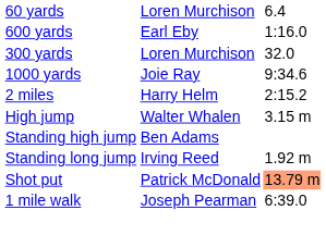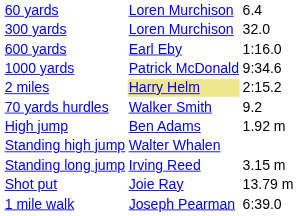 <table>
 <tr>
 <td><a href='#'>60 yards</a></td>
 <td><a href='#'>Loren Murchison</a></td>
 <td>6.4</td>
+<td></td>
+<td></td>
+<td></td>
+<td></td>
+</tr>
+<tr>
+<td><a href='#'>300 yards</a></td>
+<td><a href='#'>Loren Murchison</a></td>
+<td>32.0</td>
 <td></td>
 <td></td>
 <td></td>
 <td></td>
 </tr>
 <tr>
 <td><a href='#'>600 yards</a></td>
 <td><a href='#'>Earl Eby</a></td>
 <td>1:16.0</td>
 <td></td>
 <td></td>
 <td></td>
 <td></td>
 </tr>
 <tr>
-<td><a href='#'>300 yards</a></td>
-<td><a href='#'>Loren Murchison</a></td>
-<td>32.0</td>
-<td></td>
-<td></td>
-<td></td>
-<td></td>
-</tr>
-<tr>
 <td><a href='#'>1000 yards</a></td>
-<td><a href='#'>Joie Ray</a></td>
+<td><a href='#'>Patrick McDonald</a></td>
 <td>9:34.6</td>
 <td></td>
 <td></td>
 <td></td>
 <td></td>
 </tr>
 <tr>
 <td><a href='#'>2 miles</a></td>
-<td><a href='#'>Harry Helm</a></td>
+<td style="background: khaki;"><a href='#'>Harry Helm</a></td>
 <td>2:15.2</td>
 <td></td>
 <td></td>
 <td></td>
 <td></td>
 </tr>
 <tr>
+<td><a href='#'>70 yards hurdles</a></td>
+<td><a href='#'>Walker Smith</a></td>
+<td>9.2</td>
+<td></td>
+<td></td>
+<td></td>
+<td></td>
+</tr>
+<tr>
 <td><a href='#'>High jump</a></td>
-<td><a href='#'>Walter Whalen</a></td>
-<td>3.15 m</td>
+<td><a href='#'>Ben Adams</a></td>
+<td>1.92 m</td>
 <td></td>
 <td></td>
 <td></td>
 <td></td>
 </tr>
 <tr>
 <td><a href='#'>Standing high jump</a></td>
-<td><a href='#'>Ben Adams</a></td>
+<td><a href='#'>Walter Whalen</a></td>
 <td></td>
 <td></td>
 <td></td>
 <td></td>
 <td></td>
 </tr>
 <tr>
 <td><a href='#'>Standing long jump</a></td>
 <td><a href='#'>Irving Reed</a></td>
-<td>1.92 m</td>
+<td>3.15 m</td>
 <td></td>
 <td></td>
 <td></td>
 <td></td>
 </tr>
 <tr>
 <td><a href='#'>Shot put</a></td>
-<td><a href='#'>Patrick McDonald</a></td>
-<td style="background: lightsalmon;">13.79 m</td>
+<td><a href='#'>Joie Ray</a></td>
+<td>13.79 m</td>
 <td></td>
 <td></td>
 <td></td>
 <td></td>
 </tr>
 <tr>
 <td><a href='#'>1 mile walk</a></td>
 <td><a href='#'>Joseph Pearman</a></td>
 <td>6:39.0</td>
 <td></td>
 <td></td>
 <td></td>
 <td></td>
 </tr>
 </table>
